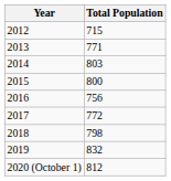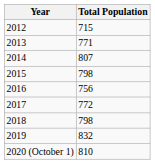 <table class="wikitable">
 <tr>
 <th>Year</th>
 <th>Total Population</th>
 </tr>
 <tr>
 <td>2012</td>
 <td>715</td>
 </tr>
 <tr>
 <td>2013</td>
 <td>771</td>
 </tr>
 <tr>
 <td>2014</td>
-<td>803</td>
+<td>807</td>
 </tr>
 <tr>
 <td>2015</td>
-<td>800</td>
+<td>798</td>
 </tr>
 <tr>
 <td>2016</td>
 <td>756</td>
 </tr>
 <tr>
 <td>2017</td>
 <td>772</td>
 </tr>
 <tr>
 <td>2018</td>
 <td>798</td>
 </tr>
 <tr>
 <td>2019</td>
 <td>832</td>
 </tr>
 <tr>
 <td>2020 (October 1)</td>
-<td>812</td>
+<td>810</td>
 </tr>
 </table>
